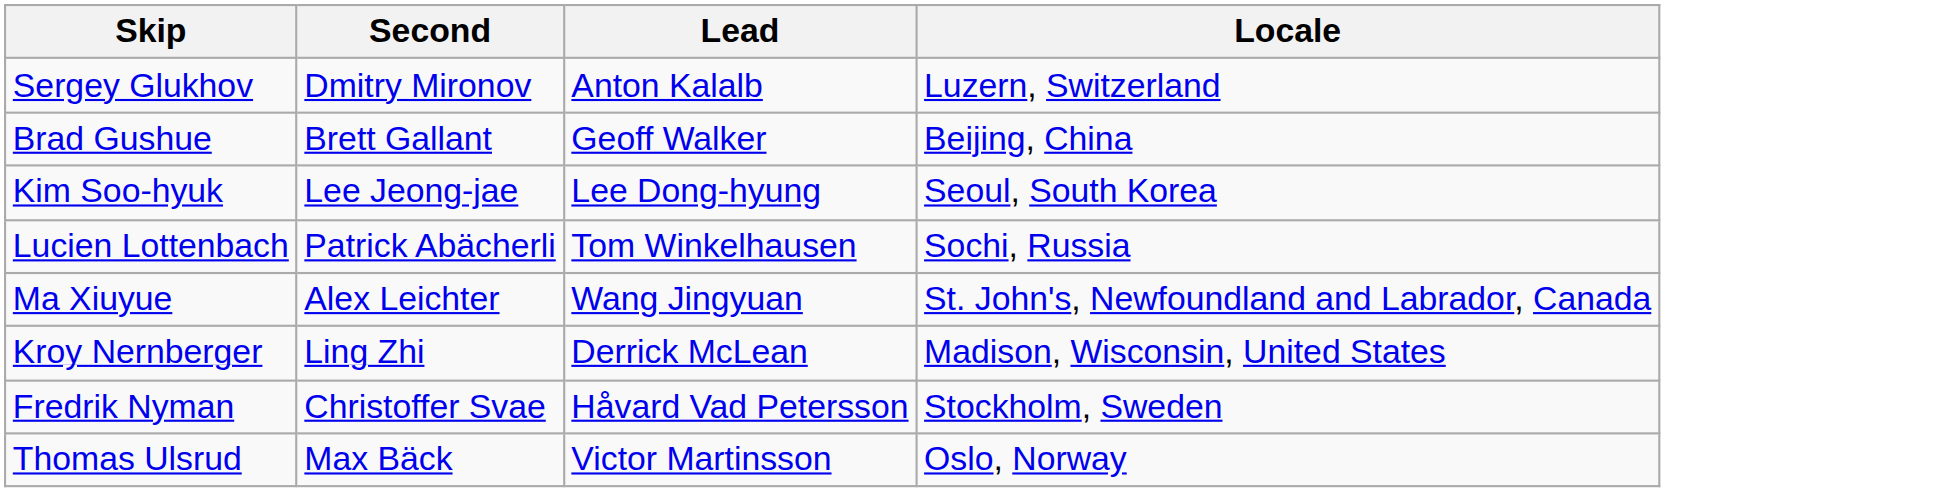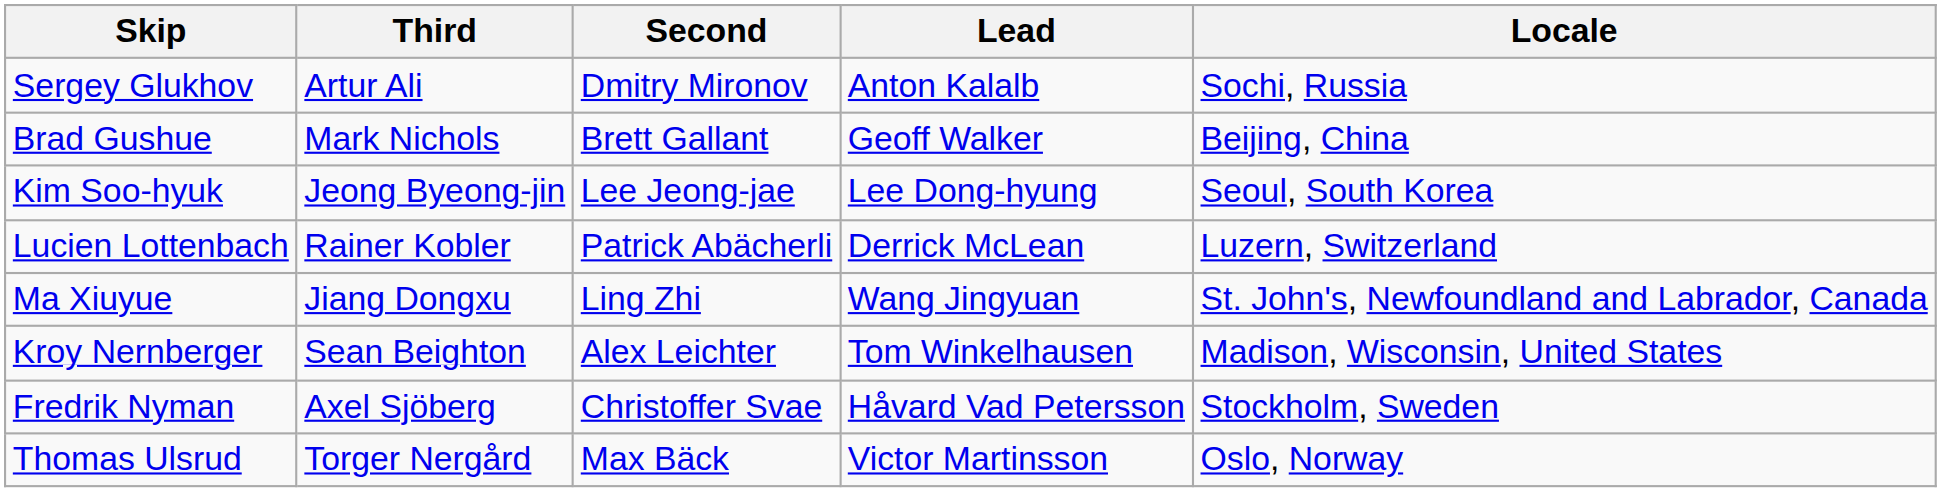 <table class=wikitable>
 <tr>
 <th scope="col">Skip</th>
+<th scope="col">Third</th>
 <th scope="col">Second</th>
 <th scope="col">Lead</th>
 <th scope="col">Locale</th>
 </tr>
 <tr>
 <td><a href='#'>Sergey Glukhov</a></td>
+<td><a href='#'>Artur Ali</a></td>
 <td><a href='#'>Dmitry Mironov</a></td>
 <td><a href='#'>Anton Kalalb</a></td>
-<td> <a href='#'>Luzern</a>, <a href='#'>Switzerland</a></td>
+<td> <a href='#'>Sochi</a>, <a href='#'>Russia</a></td>
 </tr>
 <tr>
 <td><a href='#'>Brad Gushue</a></td>
+<td><a href='#'>Mark Nichols</a></td>
 <td><a href='#'>Brett Gallant</a></td>
 <td><a href='#'>Geoff Walker</a></td>
 <td> <a href='#'>Beijing</a>, <a href='#'>China</a></td>
 </tr>
 <tr>
 <td><a href='#'>Kim Soo-hyuk</a></td>
+<td><a href='#'>Jeong Byeong-jin</a></td>
 <td><a href='#'>Lee Jeong-jae</a></td>
 <td><a href='#'>Lee Dong-hyung</a></td>
 <td> <a href='#'>Seoul</a>, <a href='#'>South Korea</a></td>
 </tr>
 <tr>
 <td><a href='#'>Lucien Lottenbach</a></td>
+<td><a href='#'>Rainer Kobler</a></td>
 <td><a href='#'>Patrick Abächerli</a></td>
-<td><a href='#'>Tom Winkelhausen</a></td>
-<td> <a href='#'>Sochi</a>, <a href='#'>Russia</a></td>
+<td><a href='#'>Derrick McLean</a></td>
+<td> <a href='#'>Luzern</a>, <a href='#'>Switzerland</a></td>
 </tr>
 <tr>
 <td><a href='#'>Ma Xiuyue</a></td>
-<td><a href='#'>Alex Leichter</a></td>
+<td><a href='#'>Jiang Dongxu</a></td>
+<td><a href='#'>Ling Zhi</a></td>
 <td><a href='#'>Wang Jingyuan</a></td>
 <td> <a href='#'>St. John's</a>, <a href='#'>Newfoundland and Labrador</a>, <a href='#'>Canada</a></td>
 </tr>
 <tr>
 <td><a href='#'>Kroy Nernberger</a></td>
-<td><a href='#'>Ling Zhi</a></td>
-<td><a href='#'>Derrick McLean</a></td>
+<td><a href='#'>Sean Beighton</a></td>
+<td><a href='#'>Alex Leichter</a></td>
+<td><a href='#'>Tom Winkelhausen</a></td>
 <td> <a href='#'>Madison</a>, <a href='#'>Wisconsin</a>, <a href='#'>United States</a></td>
 </tr>
 <tr>
 <td><a href='#'>Fredrik Nyman</a></td>
+<td><a href='#'>Axel Sjöberg</a></td>
 <td><a href='#'>Christoffer Svae</a></td>
 <td><a href='#'>Håvard Vad Petersson</a></td>
 <td> <a href='#'>Stockholm</a>, <a href='#'>Sweden</a></td>
 </tr>
 <tr>
 <td><a href='#'>Thomas Ulsrud</a></td>
+<td><a href='#'>Torger Nergård</a></td>
 <td><a href='#'>Max Bäck</a></td>
 <td><a href='#'>Victor Martinsson</a></td>
 <td> <a href='#'>Oslo</a>, <a href='#'>Norway</a></td>
 </tr>
 </table>
